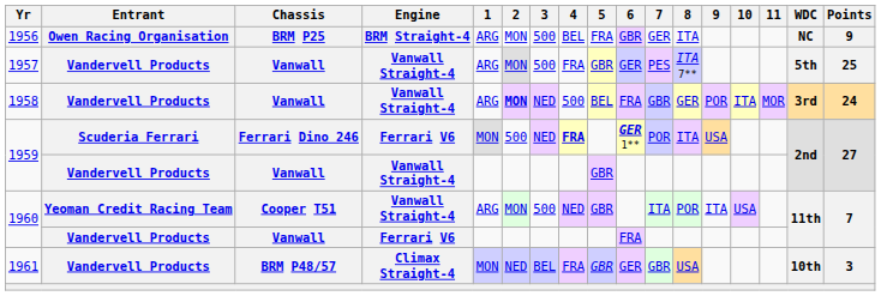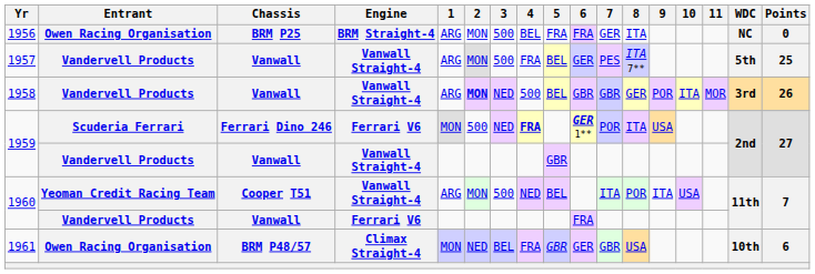 <table class="wikitable" style="text-align:center; font-size:90%">
 <tr>
 <th>Yr</th>
 <th>Entrant</th>
 <th>Chassis</th>
 <th>Engine</th>
 <th>1</th>
 <th>2</th>
 <th>3</th>
 <th>4</th>
 <th>5</th>
 <th>6</th>
 <th>7</th>
 <th>8</th>
 <th>9</th>
 <th>10</th>
 <th>11</th>
 <th>WDC</th>
 <th>Points</th>
 </tr>
 <tr>
 <td><a href='#'>1956</a></td>
 <th><a href='#'>Owen Racing Organisation</a></th>
 <th><a href='#'>BRM</a> <a href='#'>P25</a></th>
 <th><a href='#'>BRM</a> <a href='#'>Straight-4</a></th>
 <td><a href='#'>ARG</a></td>
 <td style="background:#fff;"><a href='#'>MON</a><br></td>
 <td><a href='#'>500</a></td>
 <td><a href='#'>BEL</a></td>
 <td><a href='#'>FRA</a></td>
-<td style="background:#efcfff;"><a href='#'>GBR</a><br></td>
+<td style="background:#efcfff;"><a href='#'>FRA</a><br></td>
 <td><a href='#'>GER</a></td>
 <td><a href='#'>ITA</a></td>
 <td></td>
 <td></td>
 <td></td>
 <th>NC</th>
-<th>9</th>
+<th>0</th>
 </tr>
 <tr>
 <td><a href='#'>1957</a></td>
 <th><a href='#'>Vandervell Products</a></th>
 <th><a href='#'>Vanwall</a></th>
 <th><a href='#'>Vanwall</a><br><a href='#'>Straight-4</a></th>
 <td><a href='#'>ARG</a></td>
 <td style="background:#dfdfdf;"><a href='#'>MON</a><br></td>
 <td><a href='#'>500</a></td>
 <td><a href='#'>FRA</a></td>
-<td style="background:#ffffbf;"><a href='#'>GBR</a><br></td>
+<td style="background:#ffffbf;"><a href='#'>BEL</a><br></td>
 <td style="background:#cfcfff;"><a href='#'>GER</a><br></td>
 <td style="background:#efcfff;"><a href='#'>PES</a><br></td>
 <td style="background:#cfcfff;"><em><a href='#'>ITA</a></em><br><small>7**</small></td>
 <td></td>
 <td></td>
 <td></td>
 <th>5th</th>
 <th>25</th>
 </tr>
 <tr>
 <td><a href='#'>1958</a></td>
 <th><a href='#'>Vandervell Products</a></th>
 <th><a href='#'>Vanwall</a></th>
 <th><a href='#'>Vanwall</a><br><a href='#'>Straight-4</a></th>
 <td><a href='#'>ARG</a></td>
 <td style="background:#efcfff;"><strong><a href='#'>MON</a></strong><br></td>
 <td style="background:#efcfff;"><a href='#'>NED</a><br></td>
 <td><a href='#'>500</a></td>
 <td style="background:#ffffbf;"><a href='#'>BEL</a><br></td>
-<td style="background:#efcfff;"><a href='#'>FRA</a><br></td>
+<td style="background:#efcfff;"><a href='#'>GBR</a><br></td>
 <td style="background:#cfcfff;"><a href='#'>GBR</a><br></td>
 <td style="background:#ffffbf;"><a href='#'>GER</a><br></td>
 <td style="background:#efcfff;"><a href='#'>POR</a><br></td>
 <td style="background:#ffffbf;"><a href='#'>ITA</a><br></td>
 <td style="background:#efcfff;"><a href='#'>MOR</a><br></td>
 <td style="background:#ffdf9f;"><strong>3rd</strong></td>
-<td style="background:#ffdf9f;"><strong>24</strong></td>
+<td style="background:#ffdf9f;"><strong>26</strong></td>
 </tr>
 <tr>
 <td rowspan=2><a href='#'>1959</a></td>
 <th><a href='#'>Scuderia Ferrari</a></th>
 <th><a href='#'>Ferrari</a> <a href='#'>Dino 246</a></th>
 <th><a href='#'>Ferrari</a> <a href='#'>V6</a></th>
 <td style="background:#dfdfdf;"><a href='#'>MON</a><br></td>
 <td><a href='#'>500</a></td>
 <td style="background:#efcfff;"><a href='#'>NED</a><br></td>
 <td style="background:#ffffbf;"><strong><a href='#'>FRA</a></strong><br></td>
 <td></td>
 <td style="background:#ffffbf;"><strong><em><a href='#'>GER</a></em></strong><br><small>1**</small></td>
 <td style="background:#cfcfff;"><a href='#'>POR</a><br></td>
 <td style="background:#efcfff;"><a href='#'>ITA</a><br></td>
 <td style="background:#ffdf9f;"><a href='#'>USA</a><br></td>
 <td></td>
 <td></td>
 <td rowspan="2" style="background:#dfdfdf;"><strong>2nd</strong></td>
 <td rowspan="2" style="background:#dfdfdf;"><strong>27</strong></td>
 </tr>
 <tr>
 <th><a href='#'>Vandervell Products</a></th>
 <th><a href='#'>Vanwall</a></th>
 <th><a href='#'>Vanwall</a><br><a href='#'>Straight-4</a></th>
 <td></td>
 <td></td>
 <td></td>
 <td></td>
 <td style="background:#efcfff;"><a href='#'>GBR</a><br></td>
 <td></td>
 <td></td>
 <td></td>
 <td></td>
 <td></td>
 <td></td>
 </tr>
 <tr>
 <td rowspan=2><a href='#'>1960</a></td>
 <th><a href='#'>Yeoman Credit Racing Team</a></th>
 <th><a href='#'>Cooper</a> <a href='#'>T51</a></th>
 <th><a href='#'>Vanwall</a><br><a href='#'>Straight-4</a></th>
 <td><a href='#'>ARG</a></td>
 <td style="background:#dfffdf;"><a href='#'>MON</a><br></td>
 <td><a href='#'>500</a></td>
 <td style="background:#efcfff;"><a href='#'>NED</a><br></td>
-<td style="background:#efcfff;"><a href='#'>GBR</a><br></td>
+<td style="background:#efcfff;"><a href='#'>BEL</a><br></td>
 <td></td>
 <td style="background:#dfffdf;"><a href='#'>ITA</a><br></td>
 <td style="background:#dfffdf;"><a href='#'>POR</a><br></td>
 <td><a href='#'>ITA</a></td>
 <td style="background:#efcfff;"><a href='#'>USA</a><br></td>
 <td></td>
 <th rowspan=2>11th</th>
 <th rowspan=2>7</th>
 </tr>
 <tr>
 <th><a href='#'>Vandervell Products</a></th>
 <th><a href='#'>Vanwall</a></th>
 <th><a href='#'>Ferrari</a> <a href='#'>V6</a></th>
 <td></td>
 <td></td>
 <td></td>
 <td></td>
 <td></td>
 <td style="background:#efcfff;"><a href='#'>FRA</a><br></td>
 <td></td>
 <td></td>
 <td></td>
 <td></td>
 <td></td>
 </tr>
 <tr>
 <td><a href='#'>1961</a></td>
-<th><a href='#'>Vandervell Products</a></th>
+<th><a href='#'>Owen Racing Organisation</a></th>
 <th><a href='#'>BRM</a> <a href='#'>P48/57</a></th>
 <th><a href='#'>Climax</a><br><a href='#'>Straight-4</a></th>
 <td style="background:#cfcfff;"><a href='#'>MON</a><br></td>
 <td style="background:#cfcfff;"><a href='#'>NED</a><br></td>
 <td style="background:#cfcfff;"><a href='#'>BEL</a><br></td>
 <td style="background:#efcfff;"><a href='#'>FRA</a><br></td>
 <td style="background:#cfcfff;"><em><a href='#'>GBR</a></em><br></td>
 <td style="background:#efcfff;"><a href='#'>GER</a><br></td>
 <td style="background:#dfffdf;"><a href='#'>GBR</a><br></td>
 <td style="background:#ffdf9f;"><a href='#'>USA</a><br></td>
 <td></td>
 <td></td>
 <td></td>
 <th>10th</th>
-<th>3</th>
+<th>6</th>
 </tr>
 <tr>
 <th colspan="17"></th>
 </tr>
 </table>
